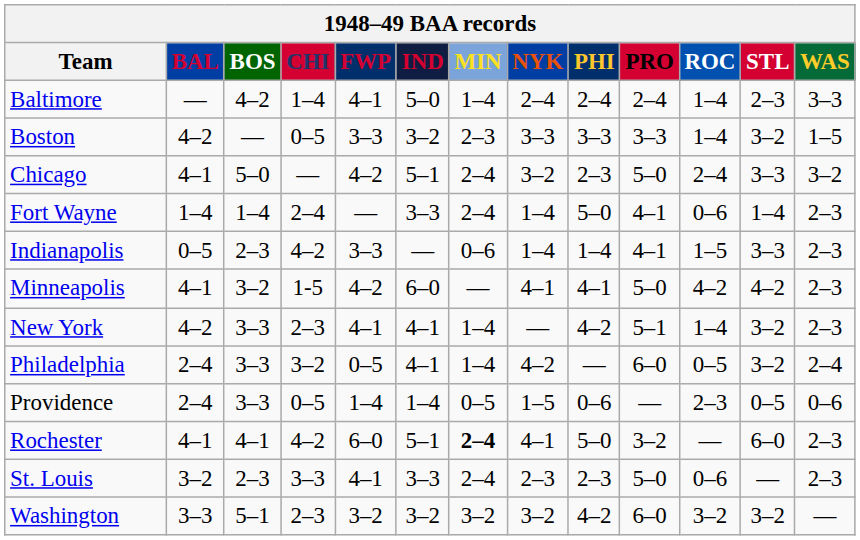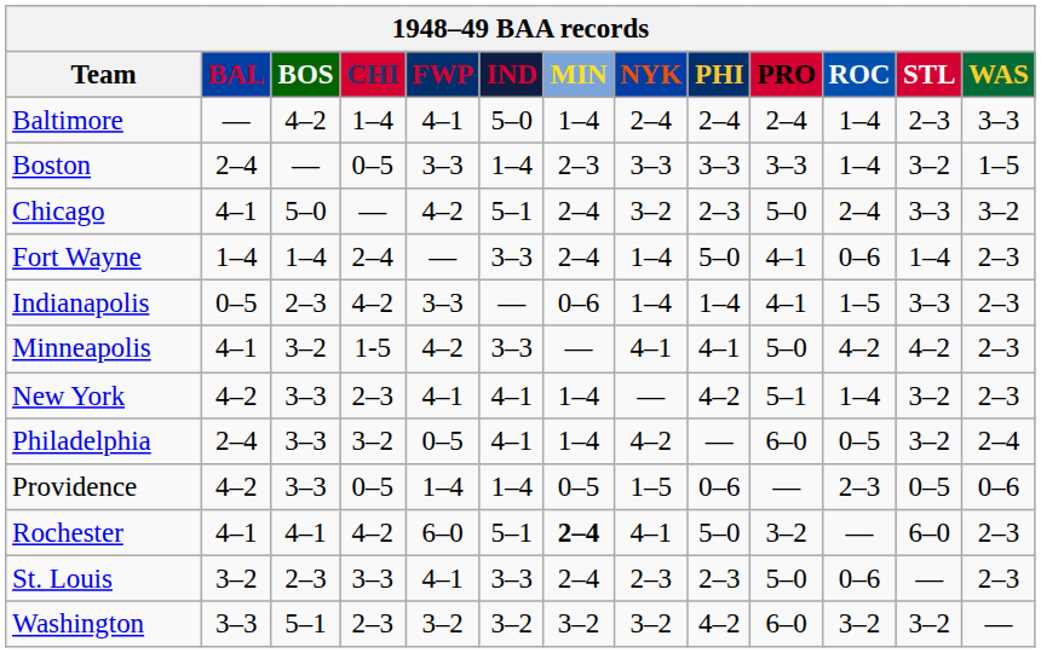 <table class="wikitable" style="font-size:95%; text-align:center;">
 <tr>
 <th colspan=14>1948–49 BAA records</th>
 </tr>
 <tr>
 <th width=100>Team</th>
 <th style="background:#003EA4;color:#D30032;width=35">BAL</th>
 <th style="background:#006400;color:#FFFFFF;width=35">BOS</th>
 <th style="background:#D50032;color:#22356A;width=35">CHI</th>
 <th style="background:#012F6B;color:#D40032;width=35">FWP</th>
 <th style="background:#0F1D42;color:#D40030;width=35">IND</th>
 <th style="background:#7BA4DB;color:#FBE122;width=35">MIN</th>
 <th style="background:#003EA4;color:#E85109;width=35">NYK</th>
 <th style="background:#002F6C;color:#FFC72C;width=35">PHI</th>
 <th style="background:#D40032;color:#000000;width=35">PRO</th>
 <th style="background:#0050B0;color:#FFFFFF;width=35">ROC</th>
 <th style="background:#D40032;color:#FFFFFF;width=35">STL</th>
 <th style="background:#046B38;color:#FECD2A;width=35">WAS</th>
 </tr>
 <tr>
 <td style="text-align:left;"><a href='#'>Baltimore</a></td>
 <td>—</td>
 <td>4–2</td>
 <td>1–4</td>
 <td>4–1</td>
 <td>5–0</td>
 <td>1–4</td>
 <td>2–4</td>
 <td>2–4</td>
 <td>2–4</td>
 <td>1–4</td>
 <td>2–3</td>
 <td>3–3</td>
 </tr>
 <tr>
 <td style="text-align:left;"><a href='#'>Boston</a></td>
-<td>4–2</td>
+<td>2–4</td>
 <td>—</td>
 <td>0–5</td>
 <td>3–3</td>
-<td>3–2</td>
+<td>1–4</td>
 <td>2–3</td>
 <td>3–3</td>
 <td>3–3</td>
 <td>3–3</td>
 <td>1–4</td>
 <td>3–2</td>
 <td>1–5</td>
 </tr>
 <tr>
 <td style="text-align:left;"><a href='#'>Chicago</a></td>
 <td>4–1</td>
 <td>5–0</td>
 <td>—</td>
 <td>4–2</td>
 <td>5–1</td>
 <td>2–4</td>
 <td>3–2</td>
 <td>2–3</td>
 <td>5–0</td>
 <td>2–4</td>
 <td>3–3</td>
 <td>3–2</td>
 </tr>
 <tr>
 <td style="text-align:left;"><a href='#'>Fort Wayne</a></td>
 <td>1–4</td>
 <td>1–4</td>
 <td>2–4</td>
 <td>—</td>
 <td>3–3</td>
 <td>2–4</td>
 <td>1–4</td>
 <td>5–0</td>
 <td>4–1</td>
 <td>0–6</td>
 <td>1–4</td>
 <td>2–3</td>
 </tr>
 <tr>
 <td style="text-align:left;"><a href='#'>Indianapolis</a></td>
 <td>0–5</td>
 <td>2–3</td>
 <td>4–2</td>
 <td>3–3</td>
 <td>—</td>
 <td>0–6</td>
 <td>1–4</td>
 <td>1–4</td>
 <td>4–1</td>
 <td>1–5</td>
 <td>3–3</td>
 <td>2–3</td>
 </tr>
 <tr>
 <td style="text-align:left;"><a href='#'>Minneapolis</a></td>
 <td>4–1</td>
 <td>3–2</td>
 <td>1-5</td>
 <td>4–2</td>
-<td>6–0</td>
+<td>3–3</td>
 <td>—</td>
 <td>4–1</td>
 <td>4–1</td>
 <td>5–0</td>
 <td>4–2</td>
 <td>4–2</td>
 <td>2–3</td>
 </tr>
 <tr>
 <td style="text-align:left;"><a href='#'>New York</a></td>
 <td>4–2</td>
 <td>3–3</td>
 <td>2–3</td>
 <td>4–1</td>
 <td>4–1</td>
 <td>1–4</td>
 <td>—</td>
 <td>4–2</td>
 <td>5–1</td>
 <td>1–4</td>
 <td>3–2</td>
 <td>2–3</td>
 </tr>
 <tr>
 <td style="text-align:left;"><a href='#'>Philadelphia</a></td>
 <td>2–4</td>
 <td>3–3</td>
 <td>3–2</td>
 <td>0–5</td>
 <td>4–1</td>
 <td>1–4</td>
 <td>4–2</td>
 <td>—</td>
 <td>6–0</td>
 <td>0–5</td>
 <td>3–2</td>
 <td>2–4</td>
 </tr>
 <tr>
 <td style="text-align:left;">Providence</td>
-<td>2–4</td>
+<td>4–2</td>
 <td>3–3</td>
 <td>0–5</td>
 <td>1–4</td>
 <td>1–4</td>
 <td>0–5</td>
 <td>1–5</td>
 <td>0–6</td>
 <td>—</td>
 <td>2–3</td>
 <td>0–5</td>
 <td>0–6</td>
 </tr>
 <tr>
 <td style="text-align:left;"><a href='#'>Rochester</a></td>
 <td>4–1</td>
 <td>4–1</td>
 <td>4–2</td>
 <td>6–0</td>
 <td>5–1</td>
 <td><strong>2–4</strong></td>
 <td>4–1</td>
 <td>5–0</td>
 <td>3–2</td>
 <td>—</td>
 <td>6–0</td>
 <td>2–3</td>
 </tr>
 <tr>
 <td style="text-align:left;"><a href='#'>St. Louis</a></td>
 <td>3–2</td>
 <td>2–3</td>
 <td>3–3</td>
 <td>4–1</td>
 <td>3–3</td>
 <td>2–4</td>
 <td>2–3</td>
 <td>2–3</td>
 <td>5–0</td>
 <td>0–6</td>
 <td>—</td>
 <td>2–3</td>
 </tr>
 <tr>
 <td style="text-align:left;"><a href='#'>Washington</a></td>
 <td>3–3</td>
 <td>5–1</td>
 <td>2–3</td>
 <td>3–2</td>
 <td>3–2</td>
 <td>3–2</td>
 <td>3–2</td>
 <td>4–2</td>
 <td>6–0</td>
 <td>3–2</td>
 <td>3–2</td>
 <td>—</td>
 </tr>
 </table>
